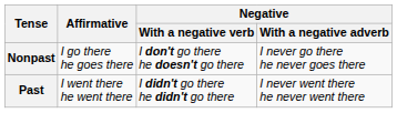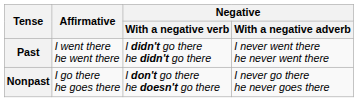 <table class="wikitable">
 <tr>
 <th rowspan="2">Tense</th>
 <th rowspan="2">Affirmative</th>
 <th colspan="2">Negative</th>
 </tr>
 <tr>
 <th>With a negative verb</th>
 <th>With a negative adverb</th>
 </tr>
 <tr>
+<th>Past</th>
+<td><em>I went there<br>he went there</em></td>
+<td><em>I <strong>didn't</strong> go there<br>he <strong>didn't</strong> go there</em></td>
+<td><em>I never went there<br>he never went there</em></td>
+</tr>
+<tr>
 <th>Nonpast</th>
 <td><em>I go there<br>he goes there</em></td>
 <td><em>I <strong>don't</strong> go there<br>he <strong>doesn't</strong> go there</em></td>
 <td><em>I never go there<br>he never goes there</em></td>
 </tr>
-<tr>
-<th>Past</th>
-<td><em>I went there<br>he went there</em></td>
-<td><em>I <strong>didn't</strong> go there<br>he <strong>didn't</strong> go there</em></td>
-<td><em>I never went there<br>he never went there</em></td>
-</tr>
 </table>
